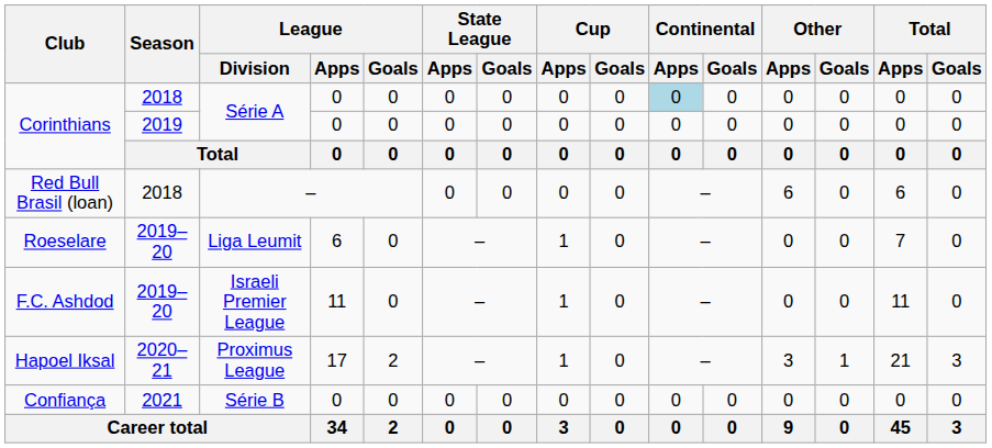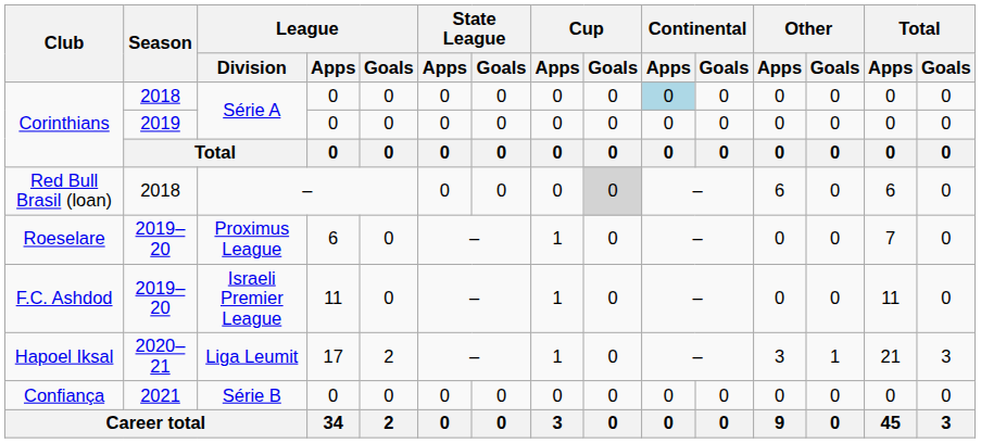 <table class="wikitable" style="text-align: center">
 <tr>
 <th rowspan="2">Club</th>
 <th rowspan="2">Season</th>
 <th colspan="3">League</th>
 <th colspan="2">State League</th>
 <th colspan="2">Cup</th>
 <th colspan="2">Continental</th>
 <th colspan="2">Other</th>
 <th colspan="2">Total</th>
 </tr>
 <tr>
 <th>Division</th>
 <th>Apps</th>
 <th>Goals</th>
 <th>Apps</th>
 <th>Goals</th>
 <th>Apps</th>
 <th>Goals</th>
 <th>Apps</th>
 <th>Goals</th>
 <th>Apps</th>
 <th>Goals</th>
 <th>Apps</th>
 <th>Goals</th>
 </tr>
 <tr>
 <td rowspan="3"><a href='#'>Corinthians</a></td>
 <td><a href='#'>2018</a></td>
 <td rowspan="2"><a href='#'>Série A</a></td>
 <td>0</td>
 <td>0</td>
 <td>0</td>
 <td>0</td>
 <td>0</td>
 <td>0</td>
 <td style="background: lightblue;">0</td>
 <td>0</td>
 <td>0</td>
 <td>0</td>
 <td>0</td>
 <td>0</td>
 </tr>
 <tr>
 <td><a href='#'>2019</a></td>
 <td>0</td>
 <td>0</td>
 <td>0</td>
 <td>0</td>
 <td>0</td>
 <td>0</td>
 <td>0</td>
 <td>0</td>
 <td>0</td>
 <td>0</td>
 <td>0</td>
 <td>0</td>
 </tr>
 <tr>
 <th colspan="2"><strong>Total</strong></th>
 <th>0</th>
 <th>0</th>
 <th>0</th>
 <th>0</th>
 <th>0</th>
 <th>0</th>
 <th>0</th>
 <th>0</th>
 <th>0</th>
 <th>0</th>
 <th>0</th>
 <th>0</th>
 </tr>
 <tr>
 <td><a href='#'>Red Bull Brasil</a> (loan)</td>
 <td>2018</td>
 <td colspan="3">–</td>
 <td>0</td>
 <td>0</td>
 <td>0</td>
-<td>0</td>
+<td style="background: lightgrey;">0</td>
 <td colspan="2">–</td>
 <td>6</td>
 <td>0</td>
 <td>6</td>
 <td>0</td>
 </tr>
 <tr>
 <td><a href='#'>Roeselare</a></td>
 <td><a href='#'>2019–20</a></td>
-<td><a href='#'>Liga Leumit</a></td>
+<td><a href='#'>Proximus League</a></td>
 <td>6</td>
 <td>0</td>
 <td colspan="2">–</td>
 <td>1</td>
 <td>0</td>
 <td colspan="2">–</td>
 <td>0</td>
 <td>0</td>
 <td>7</td>
 <td>0</td>
 </tr>
 <tr>
 <td><a href='#'>F.C. Ashdod</a></td>
 <td><a href='#'>2019–20</a></td>
 <td><a href='#'>Israeli Premier League</a></td>
 <td>11</td>
 <td>0</td>
 <td colspan="2">–</td>
 <td>1</td>
 <td>0</td>
 <td colspan="2">–</td>
 <td>0</td>
 <td>0</td>
 <td>11</td>
 <td>0</td>
 </tr>
 <tr>
 <td><a href='#'>Hapoel Iksal</a></td>
 <td><a href='#'>2020–21</a></td>
-<td><a href='#'>Proximus League</a></td>
+<td><a href='#'>Liga Leumit</a></td>
 <td>17</td>
 <td>2</td>
 <td colspan="2">–</td>
 <td>1</td>
 <td>0</td>
 <td colspan="2">–</td>
 <td>3</td>
 <td>1</td>
 <td>21</td>
 <td>3</td>
 </tr>
 <tr>
 <td><a href='#'>Confiança</a></td>
 <td><a href='#'>2021</a></td>
 <td><a href='#'>Série B</a></td>
 <td>0</td>
 <td>0</td>
 <td>0</td>
 <td>0</td>
 <td>0</td>
 <td>0</td>
 <td>0</td>
 <td>0</td>
 <td>0</td>
 <td>0</td>
 <td>0</td>
 <td>0</td>
 </tr>
 <tr>
 <th colspan="3"><strong>Career total</strong></th>
 <th>34</th>
 <th>2</th>
 <th>0</th>
 <th>0</th>
 <th>3</th>
 <th>0</th>
 <th>0</th>
 <th>0</th>
 <th>9</th>
 <th>0</th>
 <th>45</th>
 <th>3</th>
 </tr>
 </table>
